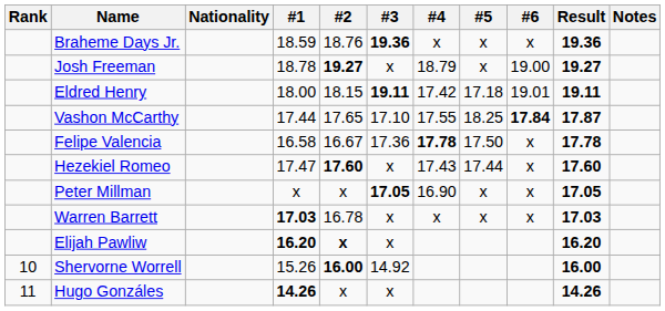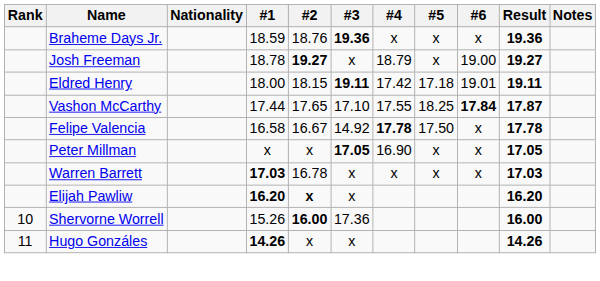 <table class="wikitable sortable" style="text-align:center">
 <tr>
 <th>Rank</th>
 <th>Name</th>
 <th>Nationality</th>
 <th>#1</th>
 <th>#2</th>
 <th>#3</th>
 <th>#4</th>
 <th>#5</th>
 <th>#6</th>
 <th>Result</th>
 <th>Notes</th>
 </tr>
 <tr>
 <td></td>
 <td align=left><a href='#'>Braheme Days Jr.</a></td>
 <td align=left></td>
 <td>18.59</td>
 <td>18.76</td>
 <td><strong>19.36</strong></td>
 <td>x</td>
 <td>x</td>
 <td>x</td>
 <td><strong>19.36</strong></td>
 <td></td>
 </tr>
 <tr>
 <td></td>
 <td align=left><a href='#'>Josh Freeman</a></td>
 <td align=left></td>
 <td>18.78</td>
 <td><strong>19.27</strong></td>
 <td>x</td>
 <td>18.79</td>
 <td>x</td>
 <td>19.00</td>
 <td><strong>19.27</strong></td>
 <td></td>
 </tr>
 <tr>
 <td></td>
 <td align=left><a href='#'>Eldred Henry</a></td>
 <td align=left></td>
 <td>18.00</td>
 <td>18.15</td>
 <td><strong>19.11</strong></td>
 <td>17.42</td>
 <td>17.18</td>
 <td>19.01</td>
 <td><strong>19.11</strong></td>
 <td></td>
 </tr>
 <tr>
 <td></td>
 <td align=left><a href='#'>Vashon McCarthy</a></td>
 <td align=left></td>
 <td>17.44</td>
 <td>17.65</td>
 <td>17.10</td>
 <td>17.55</td>
 <td>18.25</td>
 <td><strong>17.84</strong></td>
 <td><strong>17.87</strong></td>
 <td></td>
 </tr>
 <tr>
 <td></td>
 <td align=left><a href='#'>Felipe Valencia</a></td>
 <td align=left></td>
 <td>16.58</td>
 <td>16.67</td>
-<td>17.36</td>
+<td>14.92</td>
 <td><strong>17.78</strong></td>
 <td>17.50</td>
 <td>x</td>
 <td><strong>17.78</strong></td>
-<td></td>
-</tr>
-<tr>
-<td></td>
-<td align=left><a href='#'>Hezekiel Romeo</a></td>
-<td align=left></td>
-<td>17.47</td>
-<td><strong>17.60</strong></td>
-<td>x</td>
-<td>17.43</td>
-<td>17.44</td>
-<td>x</td>
-<td><strong>17.60</strong></td>
 <td></td>
 </tr>
 <tr>
 <td></td>
 <td align=left><a href='#'>Peter Millman</a></td>
 <td align=left></td>
 <td>x</td>
 <td>x</td>
 <td><strong>17.05</strong></td>
 <td>16.90</td>
 <td>x</td>
 <td>x</td>
 <td><strong>17.05</strong></td>
 <td></td>
 </tr>
 <tr>
 <td></td>
 <td align=left><a href='#'>Warren Barrett</a></td>
 <td align=left></td>
 <td><strong>17.03</strong></td>
 <td>16.78</td>
 <td>x</td>
 <td>x</td>
 <td>x</td>
 <td>x</td>
 <td><strong>17.03</strong></td>
 <td></td>
 </tr>
 <tr>
 <td></td>
 <td align=left><a href='#'>Elijah Pawliw</a></td>
 <td align=left></td>
 <td><strong>16.20</strong></td>
 <td><strong>x</strong></td>
 <td>x</td>
 <td></td>
 <td></td>
 <td></td>
 <td><strong>16.20</strong></td>
 <td></td>
 </tr>
 <tr>
 <td>10</td>
 <td align=left><a href='#'>Shervorne Worrell</a></td>
 <td align=left></td>
 <td>15.26</td>
 <td><strong>16.00</strong></td>
-<td>14.92</td>
+<td>17.36</td>
 <td></td>
 <td></td>
 <td></td>
 <td><strong>16.00</strong></td>
 <td></td>
 </tr>
 <tr>
 <td>11</td>
 <td align=left><a href='#'>Hugo Gonzáles</a></td>
 <td align="left"></td>
 <td><strong>14.26</strong></td>
 <td>x</td>
 <td>x</td>
 <td></td>
 <td></td>
 <td></td>
 <td><strong>14.26</strong></td>
 <td></td>
 </tr>
 </table>
